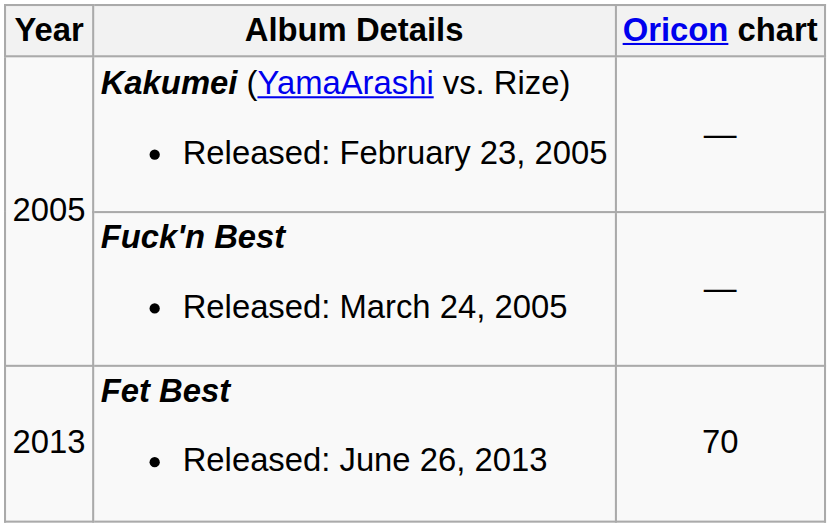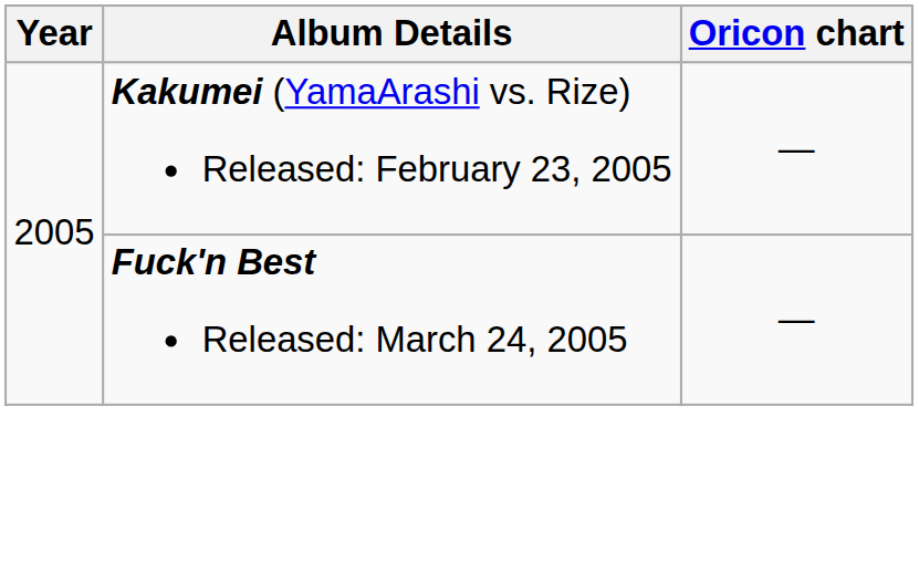 <table class="wikitable">
 <tr>
 <th>Year</th>
 <th>Album Details</th>
 <th><a href='#'>Oricon</a> chart</th>
 </tr>
 <tr>
 <td rowspan="2">2005</td>
 <td><strong><em>Kakumei</em></strong> (<a href='#'>YamaArashi</a> vs. Rize)<br><ul><li>Released: February 23, 2005</li></ul></td>
 <td align="center">—</td>
 </tr>
 <tr>
 <td><strong><em>Fuck'n Best</em></strong><br><ul><li>Released: March 24, 2005</li></ul></td>
 <td align="center">—</td>
 </tr>
-<tr>
-<td>2013</td>
-<td><strong><em>Fet Best</em></strong><br><ul><li>Released: June 26, 2013</li></ul></td>
-<td align="center">70</td>
-</tr>
 </table>
